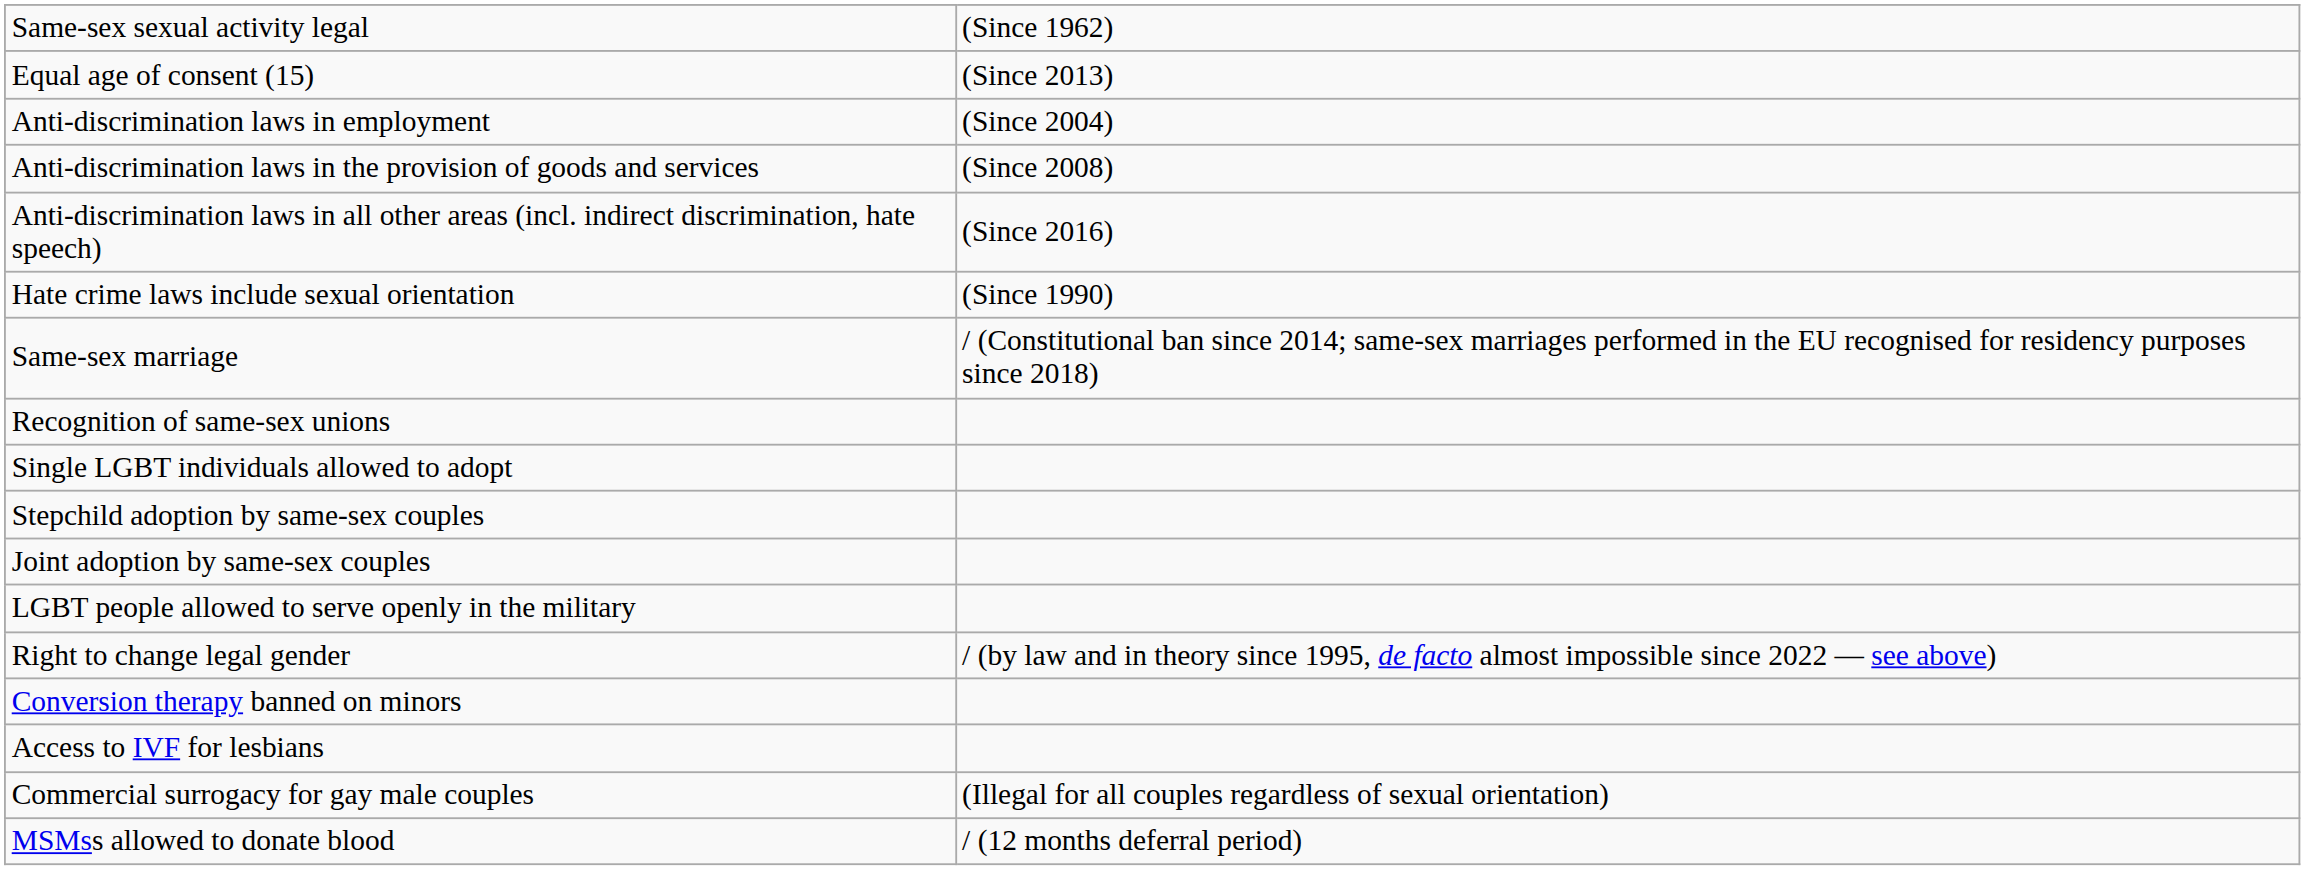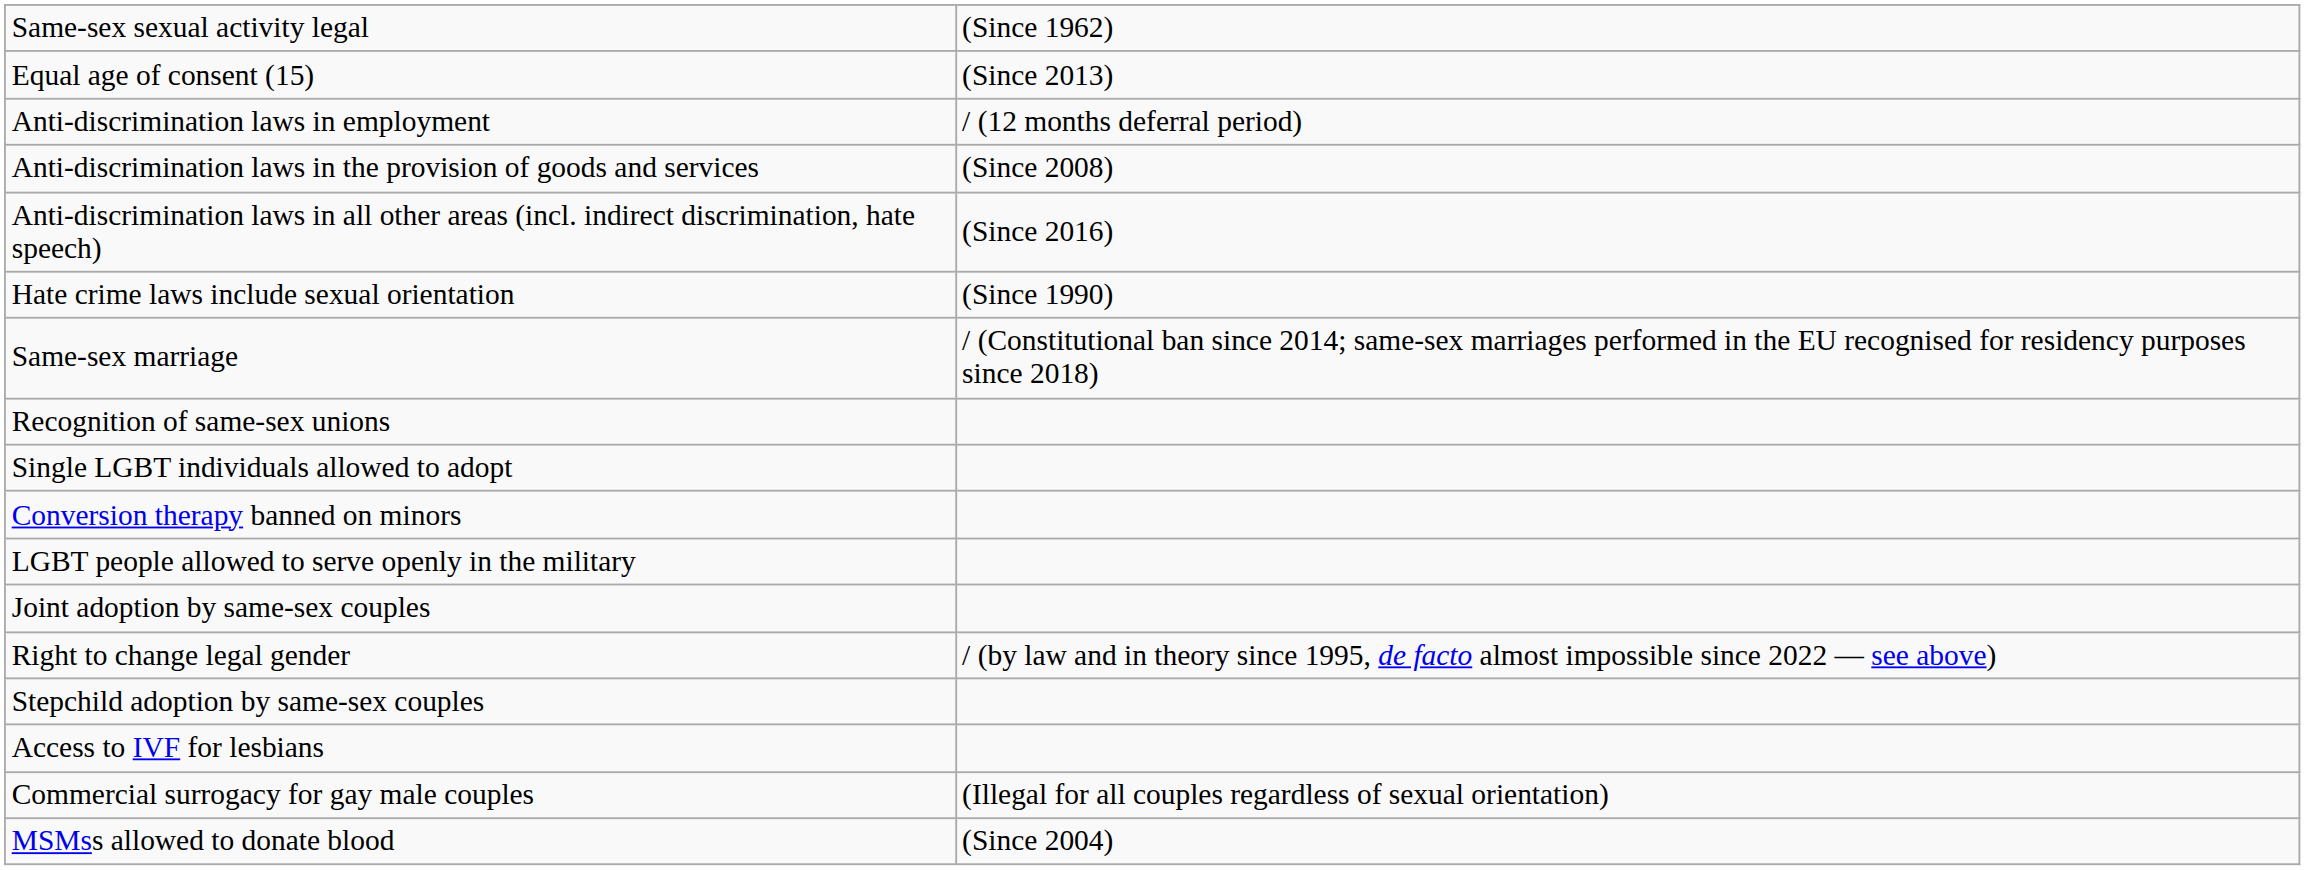 <table class="wikitable">
 <tr>
 <td>Same-sex sexual activity legal</td>
 <td> (Since 1962)</td>
 </tr>
 <tr>
 <td>Equal age of consent (15)</td>
 <td> (Since 2013)</td>
 </tr>
 <tr>
 <td>Anti-discrimination laws in employment</td>
-<td> (Since 2004)</td>
+<td>/ (12 months deferral period)</td>
 </tr>
 <tr>
 <td>Anti-discrimination laws in the provision of goods and services</td>
 <td> (Since 2008)</td>
 </tr>
 <tr>
 <td>Anti-discrimination laws in all other areas (incl. indirect discrimination, hate speech)</td>
 <td> (Since 2016)</td>
 </tr>
 <tr>
 <td>Hate crime laws include sexual orientation</td>
 <td> (Since 1990)</td>
 </tr>
 <tr>
 <td>Same-sex marriage</td>
 <td>/ (Constitutional ban since 2014; same-sex marriages performed in the EU recognised for residency purposes since 2018)</td>
 </tr>
 <tr>
 <td>Recognition of same-sex unions</td>
 <td></td>
 </tr>
 <tr>
 <td>Single LGBT individuals allowed to adopt</td>
 <td></td>
 </tr>
 <tr>
-<td>Stepchild adoption by same-sex couples</td>
+<td><a href='#'>Conversion therapy</a> banned on minors</td>
+<td></td>
+</tr>
+<tr>
+<td>LGBT people allowed to serve openly in the military</td>
 <td></td>
 </tr>
 <tr>
 <td>Joint adoption by same-sex couples</td>
 <td></td>
 </tr>
 <tr>
-<td>LGBT people allowed to serve openly in the military</td>
-<td></td>
-</tr>
-<tr>
 <td>Right to change legal gender</td>
 <td>/ (by law and in theory since 1995, <em><a href='#'>de facto</a></em> almost impossible since 2022 — <a href='#'>see above</a>)</td>
 </tr>
 <tr>
-<td><a href='#'>Conversion therapy</a> banned on minors</td>
+<td>Stepchild adoption by same-sex couples</td>
 <td></td>
 </tr>
 <tr>
 <td>Access to <a href='#'>IVF</a> for lesbians</td>
 <td></td>
 </tr>
 <tr>
 <td>Commercial surrogacy for gay male couples</td>
 <td> (Illegal for all couples regardless of sexual orientation)</td>
 </tr>
 <tr>
 <td><a href='#'>MSMs</a>s allowed to donate blood</td>
-<td>/ (12 months deferral period)</td>
+<td> (Since 2004)</td>
 </tr>
 </table>
